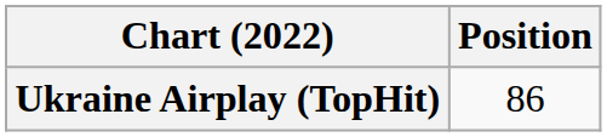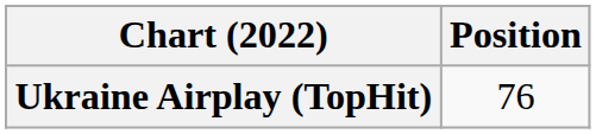 <table class="wikitable plainrowheaders" style="text-align:center">
 <tr>
 <th scope="col">Chart (2022)</th>
 <th scope="col">Position</th>
 </tr>
 <tr>
 <th scope="row">Ukraine Airplay (TopHit)</th>
-<td>86</td>
+<td>76</td>
 </tr>
 </table>
